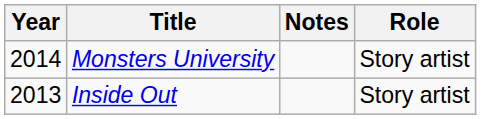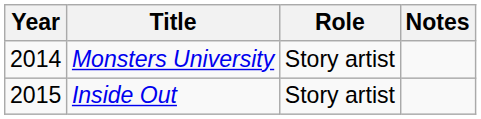 <table class="wikitable sortable">
 <tr>
 <th>Year</th>
 <th>Title</th>
+<th>Role</th>
 <th>Notes</th>
-<th>Role</th>
 </tr>
 <tr>
 <td>2014</td>
 <td><em><a href='#'>Monsters University</a></em></td>
+<td>Story artist</td>
 <td></td>
-<td>Story artist</td>
 </tr>
 <tr>
-<td>2013</td>
+<td>2015</td>
 <td><em><a href='#'>Inside Out</a></em></td>
+<td>Story artist</td>
 <td></td>
-<td>Story artist</td>
 </tr>
 </table>
